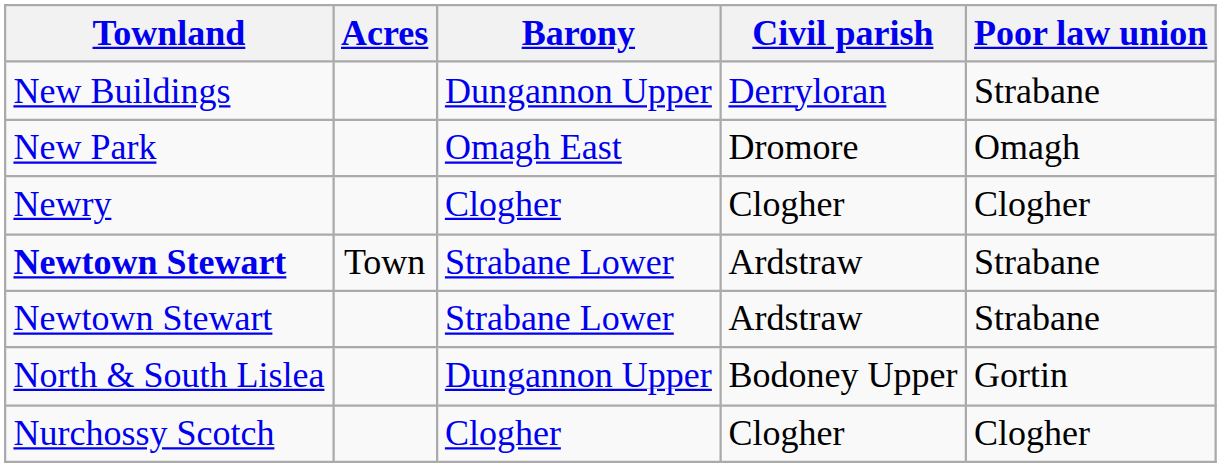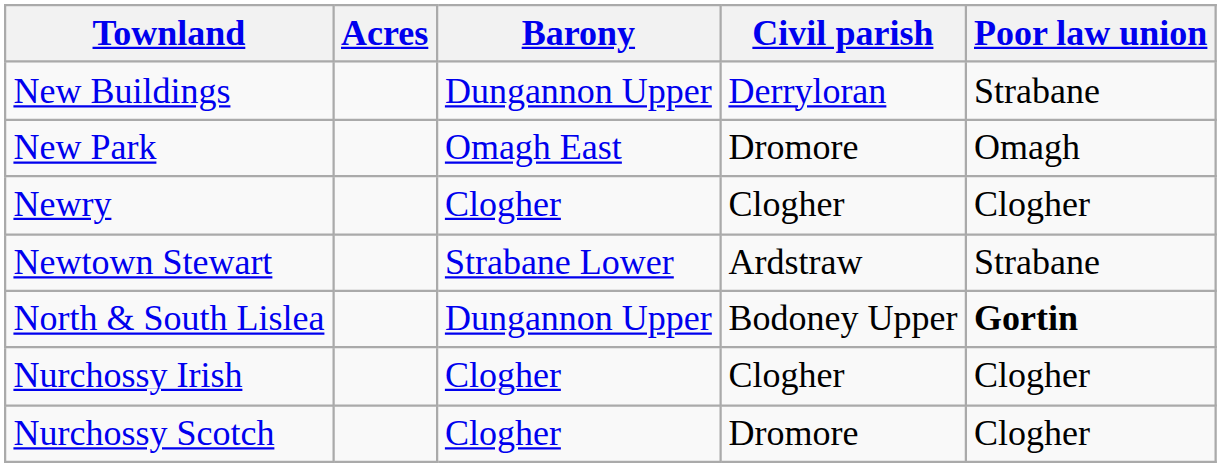 <table class="wikitable sortable" style="border:1px;">
 <tr>
 <th><a href='#'>Townland</a></th>
 <th><a href='#'>Acres</a></th>
 <th><a href='#'>Barony</a></th>
 <th><a href='#'>Civil parish</a></th>
 <th><a href='#'>Poor law union</a></th>
 </tr>
 <tr>
 <td><a href='#'>New Buildings</a></td>
 <td align="right"></td>
 <td><a href='#'>Dungannon Upper</a></td>
 <td><a href='#'>Derryloran</a></td>
 <td>Strabane</td>
 </tr>
 <tr>
 <td><a href='#'>New Park</a></td>
 <td align="right"></td>
 <td><a href='#'>Omagh East</a></td>
 <td>Dromore</td>
 <td>Omagh</td>
 </tr>
 <tr>
 <td><a href='#'>Newry</a></td>
 <td align="right"></td>
 <td><a href='#'>Clogher</a></td>
 <td>Clogher</td>
 <td>Clogher</td>
 </tr>
 <tr>
-<td><strong><a href='#'>Newtown Stewart</a></strong></td>
-<td align="center"> Town</td>
-<td><a href='#'>Strabane Lower</a></td>
-<td>Ardstraw</td>
-<td>Strabane</td>
-</tr>
-<tr>
 <td><a href='#'>Newtown Stewart</a></td>
 <td align="right"></td>
 <td><a href='#'>Strabane Lower</a></td>
 <td>Ardstraw</td>
 <td>Strabane</td>
 </tr>
 <tr>
 <td><a href='#'>North & South Lislea</a></td>
 <td align="right"></td>
 <td><a href='#'>Dungannon Upper</a></td>
 <td>Bodoney Upper</td>
-<td>Gortin</td>
+<td><strong>Gortin</strong></td>
+</tr>
+<tr>
+<td><a href='#'>Nurchossy Irish</a></td>
+<td align="right"></td>
+<td><a href='#'>Clogher</a></td>
+<td>Clogher</td>
+<td>Clogher</td>
 </tr>
 <tr>
 <td><a href='#'>Nurchossy Scotch</a></td>
 <td align="right"></td>
 <td><a href='#'>Clogher</a></td>
-<td>Clogher</td>
+<td>Dromore</td>
 <td>Clogher</td>
 </tr>
 </table>
